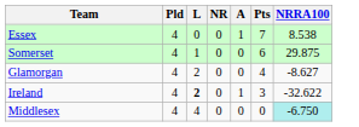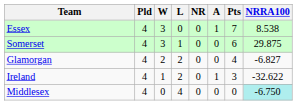 <table class="wikitable" style="text-align: center;">
 <tr>
 <th width=200>Team</th>
 <th width=20>Pld</th>
+<th width=20>W</th>
 <th width=20>L</th>
 <th width=20>NR</th>
 <th width=20>A</th>
 <th width=20>Pts</th>
 <th width=60><a href='#'>NRRA100</a></th>
 </tr>
 <tr bgcolor="#ccffcc">
 <td align=left><a href='#'>Essex</a></td>
 <td>4</td>
+<td>3</td>
 <td>0</td>
 <td>0</td>
 <td>1</td>
 <td>7</td>
 <td>8.538</td>
 </tr>
 <tr bgcolor="#ccffcc">
 <td align=left><a href='#'>Somerset</a></td>
 <td>4</td>
+<td>3</td>
 <td>1</td>
 <td>0</td>
 <td>0</td>
 <td>6</td>
 <td>29.875</td>
 </tr>
 <tr>
 <td align=left><a href='#'>Glamorgan</a></td>
 <td>4</td>
 <td>2</td>
+<td>2</td>
 <td>0</td>
 <td>0</td>
 <td>4</td>
-<td>-8.627</td>
+<td>-6.827</td>
 </tr>
 <tr>
 <td align=left><a href='#'>Ireland</a></td>
 <td>4</td>
-<td><strong>2</strong></td>
+<td>1</td>
+<td>2</td>
 <td>0</td>
 <td>1</td>
 <td>3</td>
 <td>-32.622</td>
 </tr>
 <tr>
 <td align=left><a href='#'>Middlesex</a></td>
 <td>4</td>
+<td>0</td>
 <td>4</td>
 <td>0</td>
 <td>0</td>
 <td>0</td>
 <td style="background: paleturquoise;">-6.750</td>
 </tr>
 </table>
